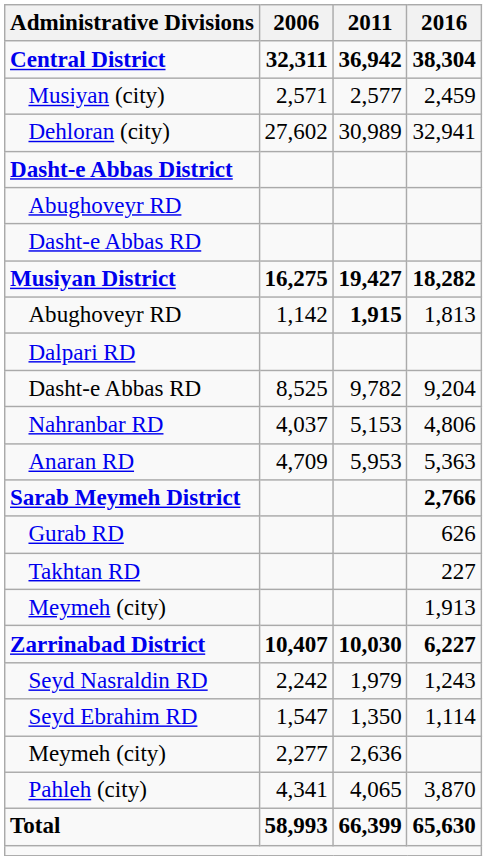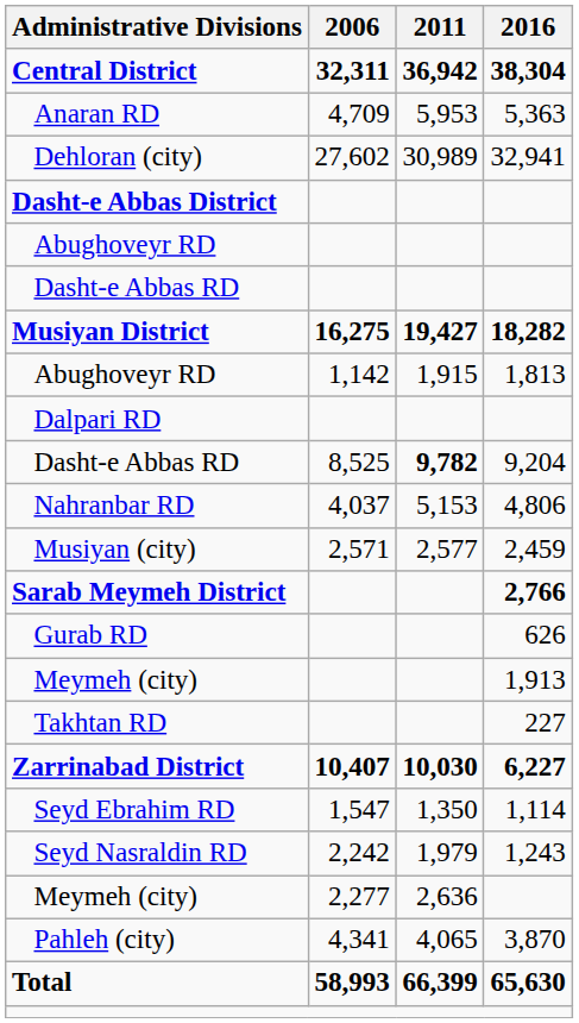 <table class="wikitable">
 <tr>
 <th>Administrative Divisions</th>
 <th>2006</th>
 <th>2011</th>
 <th>2016</th>
 </tr>
 <tr>
 <td><strong><a href='#'>Central District</a></strong></td>
 <td style="text-align: right;"><strong>32,311</strong></td>
 <td style="text-align: right;"><strong>36,942</strong></td>
 <td style="text-align: right;"><strong>38,304</strong></td>
 </tr>
 <tr>
-<td style="padding-left: 1em;"><a href='#'>Musiyan</a> (city)</td>
-<td style="text-align: right;">2,571</td>
-<td style="text-align: right;">2,577</td>
-<td style="text-align: right;">2,459</td>
+<td style="padding-left: 1em;"><a href='#'>Anaran RD</a></td>
+<td style="text-align: right;">4,709</td>
+<td style="text-align: right;">5,953</td>
+<td style="text-align: right;">5,363</td>
 </tr>
 <tr>
 <td style="padding-left: 1em;"><a href='#'>Dehloran</a> (city)</td>
 <td style="text-align: right;">27,602</td>
 <td style="text-align: right;">30,989</td>
 <td style="text-align: right;">32,941</td>
 </tr>
 <tr>
 <td><strong><a href='#'>Dasht-e Abbas District</a></strong></td>
 <td style="text-align: right;"></td>
 <td style="text-align: right;"></td>
 <td style="text-align: right;"></td>
 </tr>
 <tr>
 <td style="padding-left: 1em;"><a href='#'>Abughoveyr RD</a></td>
 <td style="text-align: right;"></td>
 <td style="text-align: right;"></td>
 <td style="text-align: right;"></td>
 </tr>
 <tr>
 <td style="padding-left: 1em;"><a href='#'>Dasht-e Abbas RD</a></td>
 <td style="text-align: right;"></td>
 <td style="text-align: right;"></td>
 <td style="text-align: right;"></td>
 </tr>
 <tr>
 <td><strong><a href='#'>Musiyan District</a></strong></td>
 <td style="text-align: right;"><strong>16,275</strong></td>
 <td style="text-align: right;"><strong>19,427</strong></td>
 <td style="text-align: right;"><strong>18,282</strong></td>
 </tr>
 <tr>
 <td style="padding-left: 1em;">Abughoveyr RD</td>
 <td style="text-align: right;">1,142</td>
-<td style="text-align: right;"><strong>1,915</strong></td>
+<td style="text-align: right;">1,915</td>
 <td style="text-align: right;">1,813</td>
 </tr>
 <tr>
 <td style="padding-left: 1em;"><a href='#'>Dalpari RD</a></td>
 <td style="text-align: right;"></td>
 <td style="text-align: right;"></td>
 <td style="text-align: right;"></td>
 </tr>
 <tr>
 <td style="padding-left: 1em;">Dasht-e Abbas RD</td>
 <td style="text-align: right;">8,525</td>
-<td style="text-align: right;">9,782</td>
+<td style="text-align: right;"><strong>9,782</strong></td>
 <td style="text-align: right;">9,204</td>
 </tr>
 <tr>
 <td style="padding-left: 1em;"><a href='#'>Nahranbar RD</a></td>
 <td style="text-align: right;">4,037</td>
 <td style="text-align: right;">5,153</td>
 <td style="text-align: right;">4,806</td>
 </tr>
 <tr>
-<td style="padding-left: 1em;"><a href='#'>Anaran RD</a></td>
-<td style="text-align: right;">4,709</td>
-<td style="text-align: right;">5,953</td>
-<td style="text-align: right;">5,363</td>
+<td style="padding-left: 1em;"><a href='#'>Musiyan</a> (city)</td>
+<td style="text-align: right;">2,571</td>
+<td style="text-align: right;">2,577</td>
+<td style="text-align: right;">2,459</td>
 </tr>
 <tr>
 <td><strong><a href='#'>Sarab Meymeh District</a></strong></td>
 <td style="text-align: right;"></td>
 <td style="text-align: right;"></td>
 <td style="text-align: right;"><strong>2,766</strong></td>
 </tr>
 <tr>
 <td style="padding-left: 1em;"><a href='#'>Gurab RD</a></td>
 <td style="text-align: right;"></td>
 <td style="text-align: right;"></td>
 <td style="text-align: right;">626</td>
 </tr>
 <tr>
+<td style="padding-left: 1em;"><a href='#'>Meymeh</a> (city)</td>
+<td style="text-align: right;"></td>
+<td style="text-align: right;"></td>
+<td style="text-align: right;">1,913</td>
+</tr>
+<tr>
 <td style="padding-left: 1em;"><a href='#'>Takhtan RD</a></td>
 <td style="text-align: right;"></td>
 <td style="text-align: right;"></td>
 <td style="text-align: right;">227</td>
-</tr>
-<tr>
-<td style="padding-left: 1em;"><a href='#'>Meymeh</a> (city)</td>
-<td style="text-align: right;"></td>
-<td style="text-align: right;"></td>
-<td style="text-align: right;">1,913</td>
 </tr>
 <tr>
 <td><strong><a href='#'>Zarrinabad District</a></strong></td>
 <td style="text-align: right;"><strong>10,407</strong></td>
 <td style="text-align: right;"><strong>10,030</strong></td>
 <td style="text-align: right;"><strong>6,227</strong></td>
 </tr>
 <tr>
+<td style="padding-left: 1em;"><a href='#'>Seyd Ebrahim RD</a></td>
+<td style="text-align: right;">1,547</td>
+<td style="text-align: right;">1,350</td>
+<td style="text-align: right;">1,114</td>
+</tr>
+<tr>
 <td style="padding-left: 1em;"><a href='#'>Seyd Nasraldin RD</a></td>
 <td style="text-align: right;">2,242</td>
 <td style="text-align: right;">1,979</td>
 <td style="text-align: right;">1,243</td>
-</tr>
-<tr>
-<td style="padding-left: 1em;"><a href='#'>Seyd Ebrahim RD</a></td>
-<td style="text-align: right;">1,547</td>
-<td style="text-align: right;">1,350</td>
-<td style="text-align: right;">1,114</td>
 </tr>
 <tr>
 <td style="padding-left: 1em;">Meymeh (city)</td>
 <td style="text-align: right;">2,277</td>
 <td style="text-align: right;">2,636</td>
 <td style="text-align: right;"></td>
 </tr>
 <tr>
 <td style="padding-left: 1em;"><a href='#'>Pahleh</a> (city)</td>
 <td style="text-align: right;">4,341</td>
 <td style="text-align: right;">4,065</td>
 <td style="text-align: right;">3,870</td>
 </tr>
 <tr>
 <td><strong>Total</strong></td>
 <td style="text-align: right;"><strong>58,993</strong></td>
 <td style="text-align: right;"><strong>66,399</strong></td>
 <td style="text-align: right;"><strong>65,630</strong></td>
 </tr>
 <tr>
 <td colspan=4></td>
 </tr>
 </table>
